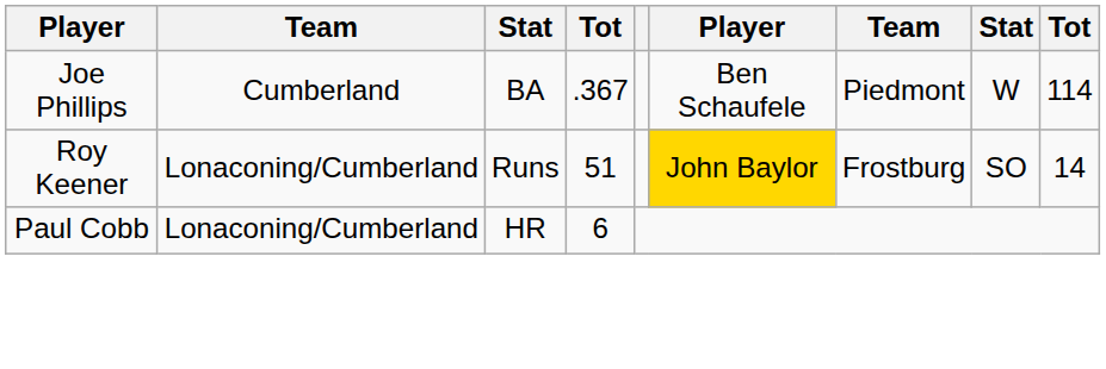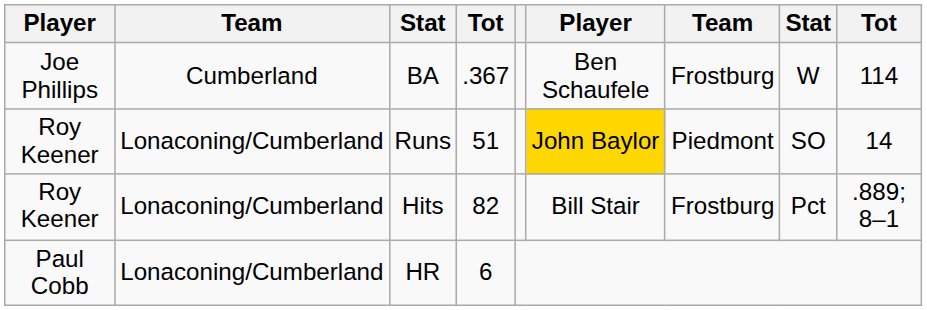 <table class="wikitable">
 <tr>
 <th>Player</th>
 <th>Team</th>
 <th>Stat</th>
 <th>Tot</th>
 <th></th>
 <th>Player</th>
 <th>Team</th>
 <th>Stat</th>
 <th>Tot</th>
 </tr>
 <tr align=center>
 <td>Joe Phillips</td>
 <td>Cumberland</td>
 <td>BA</td>
 <td>.367</td>
 <td></td>
 <td>Ben Schaufele</td>
-<td>Piedmont</td>
+<td>Frostburg</td>
 <td>W</td>
 <td>114</td>
 </tr>
 <tr align=center>
 <td>Roy Keener</td>
 <td>Lonaconing/Cumberland</td>
 <td>Runs</td>
 <td>51</td>
 <td></td>
 <td style="background: gold;">John Baylor</td>
-<td>Frostburg</td>
+<td>Piedmont</td>
 <td>SO</td>
 <td>14</td>
+</tr>
+<tr align=center>
+<td>Roy Keener</td>
+<td>Lonaconing/Cumberland</td>
+<td>Hits</td>
+<td>82</td>
+<td></td>
+<td>Bill Stair</td>
+<td>Frostburg</td>
+<td>Pct</td>
+<td>.889; 8–1</td>
 </tr>
 <tr align=center>
 <td>Paul Cobb</td>
 <td>Lonaconing/Cumberland</td>
 <td>HR</td>
 <td>6</td>
 </tr>
 </table>
